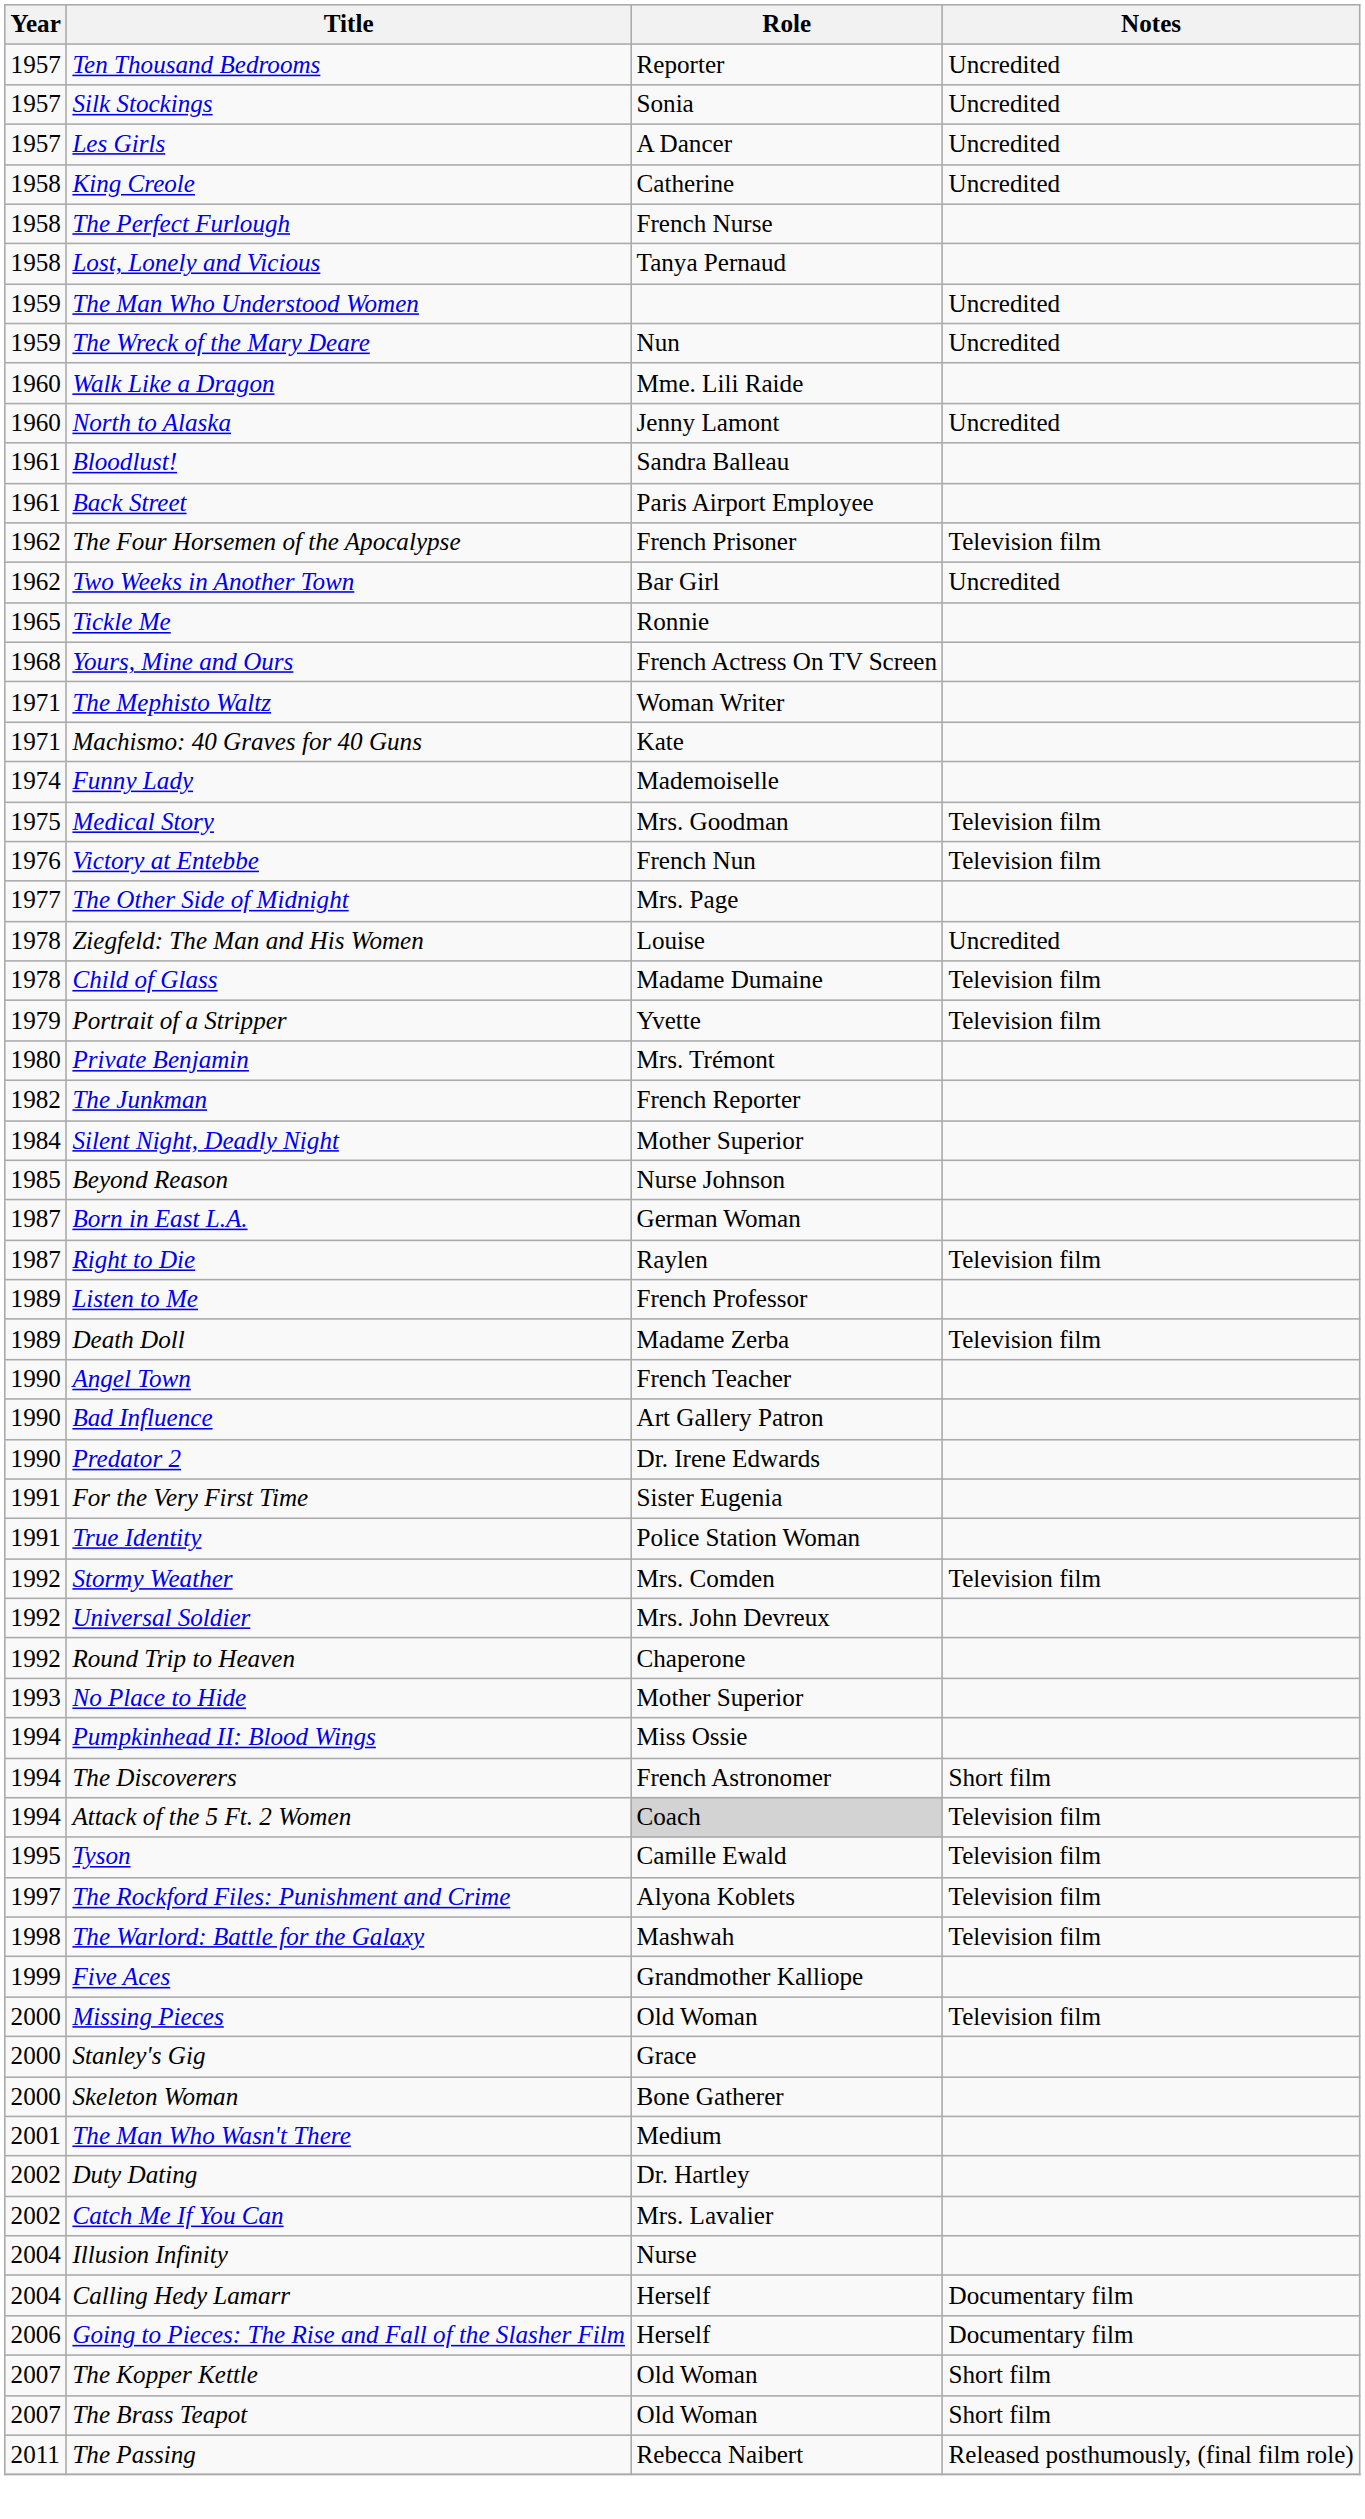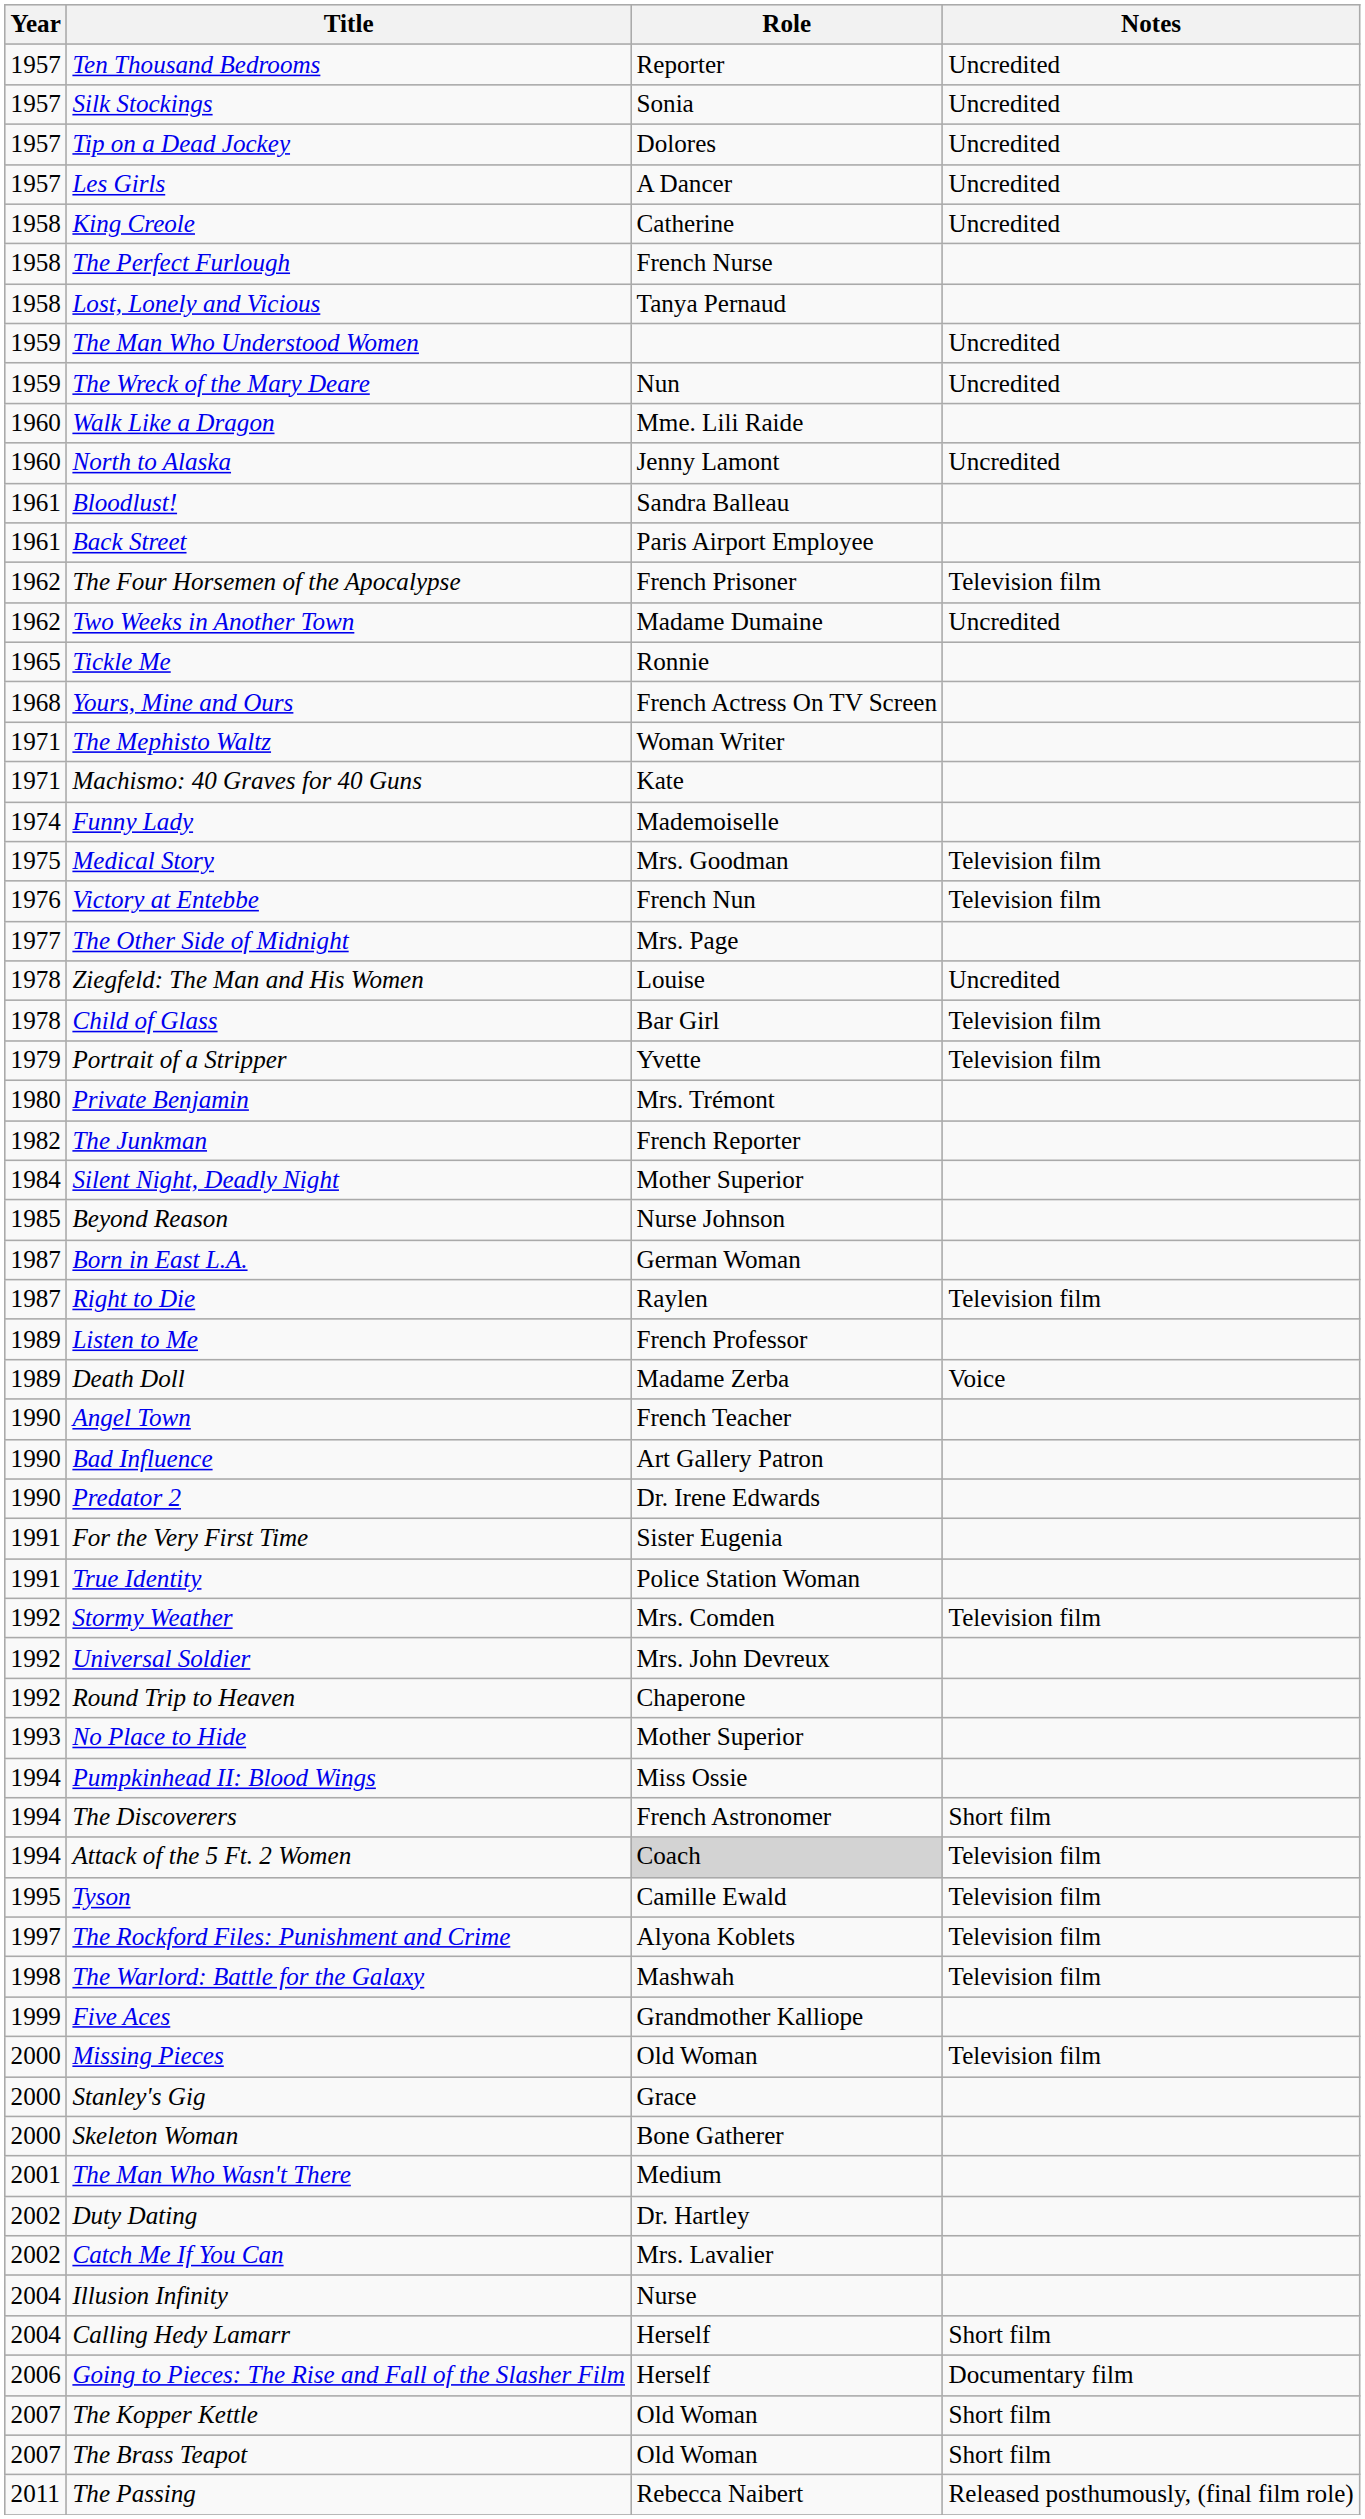 <table class="wikitable sortable">
 <tr>
 <th>Year</th>
 <th>Title</th>
 <th>Role</th>
 <th>Notes</th>
 </tr>
 <tr>
 <td>1957</td>
 <td><em><a href='#'>Ten Thousand Bedrooms</a></em></td>
 <td>Reporter</td>
 <td>Uncredited</td>
 </tr>
 <tr>
 <td>1957</td>
 <td><em><a href='#'>Silk Stockings</a></em></td>
 <td>Sonia</td>
+<td>Uncredited</td>
+</tr>
+<tr>
+<td>1957</td>
+<td><em><a href='#'>Tip on a Dead Jockey</a></em></td>
+<td>Dolores</td>
 <td>Uncredited</td>
 </tr>
 <tr>
 <td>1957</td>
 <td><em><a href='#'>Les Girls</a></em></td>
 <td>A Dancer</td>
 <td>Uncredited</td>
 </tr>
 <tr>
 <td>1958</td>
 <td><em><a href='#'>King Creole</a></em></td>
 <td>Catherine</td>
 <td>Uncredited</td>
 </tr>
 <tr>
 <td>1958</td>
 <td><em><a href='#'>The Perfect Furlough</a></em></td>
 <td>French Nurse</td>
 <td></td>
 </tr>
 <tr>
 <td>1958</td>
 <td><em><a href='#'>Lost, Lonely and Vicious</a></em></td>
 <td>Tanya Pernaud</td>
 <td></td>
 </tr>
 <tr>
 <td>1959</td>
 <td><em><a href='#'>The Man Who Understood Women</a></em></td>
 <td></td>
 <td>Uncredited</td>
 </tr>
 <tr>
 <td>1959</td>
 <td><em><a href='#'>The Wreck of the Mary Deare</a></em></td>
 <td>Nun</td>
 <td>Uncredited</td>
 </tr>
 <tr>
 <td>1960</td>
 <td><em><a href='#'>Walk Like a Dragon</a></em></td>
 <td>Mme. Lili Raide</td>
 <td></td>
 </tr>
 <tr>
 <td>1960</td>
 <td><em><a href='#'>North to Alaska</a></em></td>
 <td>Jenny Lamont</td>
 <td>Uncredited</td>
 </tr>
 <tr>
 <td>1961</td>
 <td><em><a href='#'>Bloodlust!</a></em></td>
 <td>Sandra Balleau</td>
 <td></td>
 </tr>
 <tr>
 <td>1961</td>
 <td><em><a href='#'>Back Street</a></em></td>
 <td>Paris Airport Employee</td>
 <td></td>
 </tr>
 <tr>
 <td>1962</td>
 <td><em>The Four Horsemen of the Apocalypse</em></td>
 <td>French Prisoner</td>
 <td>Television film</td>
 </tr>
 <tr>
 <td>1962</td>
 <td><em><a href='#'>Two Weeks in Another Town</a></em></td>
-<td>Bar Girl</td>
+<td>Madame Dumaine</td>
 <td>Uncredited</td>
 </tr>
 <tr>
 <td>1965</td>
 <td><em><a href='#'>Tickle Me</a></em></td>
 <td>Ronnie</td>
 <td></td>
 </tr>
 <tr>
 <td>1968</td>
 <td><em><a href='#'>Yours, Mine and Ours</a></em></td>
 <td>French Actress On TV Screen</td>
 <td></td>
 </tr>
 <tr>
 <td>1971</td>
 <td><em><a href='#'>The Mephisto Waltz</a></em></td>
 <td>Woman Writer</td>
 <td></td>
 </tr>
 <tr>
 <td>1971</td>
 <td><em>Machismo: 40 Graves for 40 Guns </em></td>
 <td>Kate</td>
 <td></td>
 </tr>
 <tr>
 <td>1974</td>
 <td><em><a href='#'>Funny Lady</a></em></td>
 <td>Mademoiselle</td>
 <td></td>
 </tr>
 <tr>
 <td>1975</td>
 <td><em><a href='#'>Medical Story</a></em></td>
 <td>Mrs. Goodman</td>
 <td>Television film</td>
 </tr>
 <tr>
 <td>1976</td>
 <td><em><a href='#'>Victory at Entebbe</a></em></td>
 <td>French Nun</td>
 <td>Television film</td>
 </tr>
 <tr>
 <td>1977</td>
 <td><em><a href='#'>The Other Side of Midnight</a></em></td>
 <td>Mrs. Page</td>
 <td></td>
 </tr>
 <tr>
 <td>1978</td>
 <td><em>Ziegfeld: The Man and His Women </em></td>
 <td>Louise</td>
 <td>Uncredited</td>
 </tr>
 <tr>
 <td>1978</td>
 <td><em><a href='#'>Child of Glass</a></em></td>
-<td>Madame Dumaine</td>
+<td>Bar Girl</td>
 <td>Television film</td>
 </tr>
 <tr>
 <td>1979</td>
 <td><em>Portrait of a Stripper</em></td>
 <td>Yvette</td>
 <td>Television film</td>
 </tr>
 <tr>
 <td>1980</td>
 <td><em><a href='#'>Private Benjamin</a></em></td>
 <td>Mrs. Trémont</td>
 <td></td>
 </tr>
 <tr>
 <td>1982</td>
 <td><em><a href='#'>The Junkman</a></em></td>
 <td>French Reporter</td>
 <td></td>
 </tr>
 <tr>
 <td>1984</td>
 <td><em><a href='#'>Silent Night, Deadly Night</a></em></td>
 <td>Mother Superior</td>
 <td></td>
 </tr>
 <tr>
 <td>1985</td>
 <td><em>Beyond Reason</em></td>
 <td>Nurse Johnson</td>
 <td></td>
 </tr>
 <tr>
 <td>1987</td>
 <td><em><a href='#'>Born in East L.A.</a></em></td>
 <td>German Woman</td>
 <td></td>
 </tr>
 <tr>
 <td>1987</td>
 <td><em><a href='#'>Right to Die</a></em></td>
 <td>Raylen</td>
 <td>Television film</td>
 </tr>
 <tr>
 <td>1989</td>
 <td><em><a href='#'>Listen to Me</a></em></td>
 <td>French Professor</td>
 <td></td>
 </tr>
 <tr>
 <td>1989</td>
 <td><em>Death Doll</em></td>
 <td>Madame Zerba</td>
-<td>Television film</td>
+<td>Voice</td>
 </tr>
 <tr>
 <td>1990</td>
 <td><em><a href='#'>Angel Town</a></em></td>
 <td>French Teacher</td>
 <td></td>
 </tr>
 <tr>
 <td>1990</td>
 <td><em><a href='#'>Bad Influence</a></em></td>
 <td>Art Gallery Patron</td>
 <td></td>
 </tr>
 <tr>
 <td>1990</td>
 <td><em><a href='#'>Predator 2</a></em></td>
 <td>Dr. Irene Edwards</td>
 <td></td>
 </tr>
 <tr>
 <td>1991</td>
 <td><em>For the Very First Time </em></td>
 <td>Sister Eugenia</td>
 <td></td>
 </tr>
 <tr>
 <td>1991</td>
 <td><em><a href='#'>True Identity</a></em></td>
 <td>Police Station Woman</td>
 <td></td>
 </tr>
 <tr>
 <td>1992</td>
 <td><em><a href='#'>Stormy Weather</a></em></td>
 <td>Mrs. Comden</td>
 <td>Television film</td>
 </tr>
 <tr>
 <td>1992</td>
 <td><em><a href='#'>Universal Soldier</a></em></td>
 <td>Mrs. John Devreux</td>
 <td></td>
 </tr>
 <tr>
 <td>1992</td>
 <td><em>Round Trip to Heaven </em></td>
 <td>Chaperone</td>
 <td></td>
 </tr>
 <tr>
 <td>1993</td>
 <td><em><a href='#'>No Place to Hide</a></em></td>
 <td>Mother Superior</td>
 <td></td>
 </tr>
 <tr>
 <td>1994</td>
 <td><em><a href='#'>Pumpkinhead II: Blood Wings</a></em></td>
 <td>Miss Ossie</td>
 <td></td>
 </tr>
 <tr>
 <td>1994</td>
 <td><em>The Discoverers</em></td>
 <td>French Astronomer</td>
 <td>Short film</td>
 </tr>
 <tr>
 <td>1994</td>
 <td><em>Attack of the 5 Ft. 2 Women</em></td>
 <td style="background: lightgrey;">Coach</td>
 <td>Television film</td>
 </tr>
 <tr>
 <td>1995</td>
 <td><em><a href='#'>Tyson</a></em></td>
 <td>Camille Ewald</td>
 <td>Television film</td>
 </tr>
 <tr>
 <td>1997</td>
 <td><em><a href='#'>The Rockford Files: Punishment and Crime</a></em></td>
 <td>Alyona Koblets</td>
 <td>Television film</td>
 </tr>
 <tr>
 <td>1998</td>
 <td><em><a href='#'>The Warlord: Battle for the Galaxy</a></em></td>
 <td>Mashwah</td>
 <td>Television film</td>
 </tr>
 <tr>
 <td>1999</td>
 <td><em><a href='#'>Five Aces</a></em></td>
 <td>Grandmother Kalliope</td>
 <td></td>
 </tr>
 <tr>
 <td>2000</td>
 <td><em><a href='#'>Missing Pieces</a></em></td>
 <td>Old Woman</td>
 <td>Television film</td>
 </tr>
 <tr>
 <td>2000</td>
 <td><em>Stanley's Gig </em></td>
 <td>Grace</td>
 <td></td>
 </tr>
 <tr>
 <td>2000</td>
 <td><em>Skeleton Woman </em></td>
 <td>Bone Gatherer</td>
 <td></td>
 </tr>
 <tr>
 <td>2001</td>
 <td><em><a href='#'>The Man Who Wasn't There</a></em></td>
 <td>Medium</td>
 <td></td>
 </tr>
 <tr>
 <td>2002</td>
 <td><em>Duty Dating </em></td>
 <td>Dr. Hartley</td>
 <td></td>
 </tr>
 <tr>
 <td>2002</td>
 <td><em><a href='#'>Catch Me If You Can</a></em></td>
 <td>Mrs. Lavalier</td>
 <td></td>
 </tr>
 <tr>
 <td>2004</td>
 <td><em>Illusion Infinity</em></td>
 <td>Nurse</td>
 <td></td>
 </tr>
 <tr>
 <td>2004</td>
 <td><em>Calling Hedy Lamarr</em></td>
 <td>Herself</td>
-<td>Documentary film</td>
+<td>Short film</td>
 </tr>
 <tr>
 <td>2006</td>
 <td><em><a href='#'>Going to Pieces: The Rise and Fall of the Slasher Film</a></em></td>
 <td>Herself</td>
 <td>Documentary film</td>
 </tr>
 <tr>
 <td>2007</td>
 <td><em>The Kopper Kettle</em></td>
 <td>Old Woman</td>
 <td>Short film</td>
 </tr>
 <tr>
 <td>2007</td>
 <td><em>The Brass Teapot</em></td>
 <td>Old Woman</td>
 <td>Short film</td>
 </tr>
 <tr>
 <td>2011</td>
 <td><em>The Passing </em></td>
 <td>Rebecca Naibert</td>
 <td>Released posthumously, (final film role)</td>
 </tr>
 <tr>
 </tr>
 </table>
